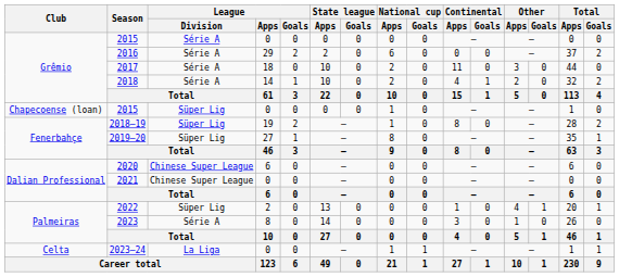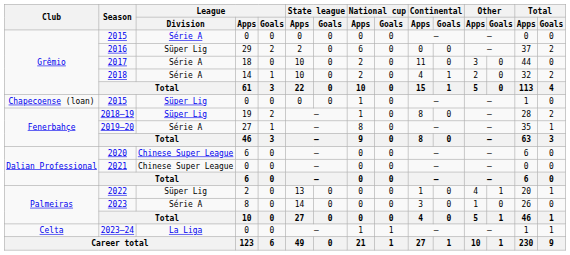 <table class="wikitable" style="text-align: center">
 <tr>
 <th rowspan="2">Club</th>
 <th rowspan="2">Season</th>
 <th colspan="3">League</th>
 <th colspan="2">State league</th>
 <th colspan="2">National cup</th>
 <th colspan="2">Continental</th>
 <th colspan="2">Other</th>
 <th colspan="2">Total</th>
 </tr>
 <tr>
 <th>Division</th>
 <th>Apps</th>
 <th>Goals</th>
 <th>Apps</th>
 <th>Goals</th>
 <th>Apps</th>
 <th>Goals</th>
 <th>Apps</th>
 <th>Goals</th>
 <th>Apps</th>
 <th>Goals</th>
 <th>Apps</th>
 <th>Goals</th>
 </tr>
 <tr>
 <td rowspan="5"><a href='#'>Grêmio</a></td>
 <td><a href='#'>2015</a></td>
 <td><a href='#'>Série A</a></td>
 <td>0</td>
 <td>0</td>
 <td>0</td>
 <td>0</td>
 <td>0</td>
 <td>0</td>
 <td colspan="2">—</td>
 <td colspan="2">—</td>
 <td>0</td>
 <td>0</td>
 </tr>
 <tr>
 <td><a href='#'>2016</a></td>
-<td>Série A</td>
+<td>Süper Lig</td>
 <td>29</td>
 <td>2</td>
 <td>2</td>
 <td>0</td>
 <td>6</td>
 <td>0</td>
 <td>0</td>
 <td>0</td>
 <td colspan="2">—</td>
 <td>37</td>
 <td>2</td>
 </tr>
 <tr>
 <td><a href='#'>2017</a></td>
 <td>Série A</td>
 <td>18</td>
 <td>0</td>
 <td>10</td>
 <td>0</td>
 <td>2</td>
 <td>0</td>
 <td>11</td>
 <td>0</td>
 <td>3</td>
 <td>0</td>
 <td>44</td>
 <td>0</td>
 </tr>
 <tr>
 <td><a href='#'>2018</a></td>
 <td>Série A</td>
 <td>14</td>
 <td>1</td>
 <td>10</td>
 <td>0</td>
 <td>2</td>
 <td>0</td>
 <td>4</td>
 <td>1</td>
 <td>2</td>
 <td>0</td>
 <td>32</td>
 <td>2</td>
 </tr>
 <tr>
 <th colspan="2">Total</th>
 <th>61</th>
 <th>3</th>
 <th>22</th>
 <th>0</th>
 <th>10</th>
 <th>0</th>
 <th>15</th>
 <th>1</th>
 <th>5</th>
 <th>0</th>
 <th>113</th>
 <th>4</th>
 </tr>
 <tr>
 <td><a href='#'>Chapecoense</a> (loan)</td>
 <td><a href='#'>2015</a></td>
 <td><a href='#'>Süper Lig</a></td>
 <td>0</td>
 <td>0</td>
 <td>0</td>
 <td>0</td>
 <td>1</td>
 <td>0</td>
 <td colspan="2">—</td>
 <td colspan="2">—</td>
 <td>1</td>
 <td>0</td>
 </tr>
 <tr>
 <td rowspan="3"><a href='#'>Fenerbahçe</a></td>
 <td><a href='#'>2018–19</a></td>
 <td><a href='#'>Süper Lig</a></td>
 <td>19</td>
 <td>2</td>
 <td colspan="2">—</td>
 <td>1</td>
 <td>0</td>
 <td>8</td>
 <td>0</td>
 <td colspan="2">—</td>
 <td>28</td>
 <td>2</td>
 </tr>
 <tr>
 <td><a href='#'>2019–20</a></td>
-<td>Süper Lig</td>
+<td>Série A</td>
 <td>27</td>
 <td>1</td>
 <td colspan="2">—</td>
 <td>8</td>
 <td>0</td>
 <td colspan="2">—</td>
 <td colspan="2">—</td>
 <td>35</td>
 <td>1</td>
 </tr>
 <tr>
 <th colspan="2">Total</th>
 <th>46</th>
 <th>3</th>
 <th colspan="2">—</th>
 <th>9</th>
 <th>0</th>
 <th>8</th>
 <th>0</th>
 <th colspan="2">—</th>
 <th>63</th>
 <th>3</th>
 </tr>
 <tr>
 <td rowspan=3><a href='#'>Dalian Professional</a></td>
 <td><a href='#'>2020</a></td>
 <td><a href='#'>Chinese Super League</a></td>
 <td>6</td>
 <td>0</td>
 <td colspan="2">—</td>
 <td>0</td>
 <td>0</td>
 <td colspan="2">—</td>
 <td colspan="2">—</td>
 <td>6</td>
 <td>0</td>
 </tr>
 <tr>
 <td><a href='#'>2021</a></td>
 <td>Chinese Super League</td>
 <td>0</td>
 <td>0</td>
 <td colspan="2">—</td>
 <td>0</td>
 <td>0</td>
 <td colspan="2">—</td>
 <td colspan="2">—</td>
 <td>0</td>
 <td>0</td>
 </tr>
 <tr>
 <th colspan="2">Total</th>
 <th>6</th>
 <th>0</th>
 <th colspan="2">—</th>
 <th>0</th>
 <th>0</th>
 <th colspan="2">—</th>
 <th colspan="2">—</th>
 <th>6</th>
 <th>0</th>
 </tr>
 <tr>
 <td rowspan="3"><a href='#'>Palmeiras</a></td>
 <td><a href='#'>2022</a></td>
 <td>Süper Lig</td>
 <td>2</td>
 <td>0</td>
 <td>13</td>
 <td>0</td>
 <td>0</td>
 <td>0</td>
 <td>1</td>
 <td>0</td>
 <td>4</td>
 <td>1</td>
 <td>20</td>
 <td>1</td>
 </tr>
 <tr>
 <td><a href='#'>2023</a></td>
 <td>Série A</td>
 <td>8</td>
 <td>0</td>
 <td>14</td>
 <td>0</td>
 <td>0</td>
 <td>0</td>
 <td>3</td>
 <td>0</td>
 <td>1</td>
 <td>0</td>
 <td>26</td>
 <td>0</td>
 </tr>
 <tr>
 <th colspan="2">Total</th>
 <th>10</th>
 <th>0</th>
 <th>27</th>
 <th>0</th>
 <th>0</th>
 <th>0</th>
 <th>4</th>
 <th>0</th>
 <th>5</th>
 <th>1</th>
 <th>46</th>
 <th>1</th>
 </tr>
 <tr>
 <td><a href='#'>Celta</a></td>
 <td><a href='#'>2023–24</a></td>
 <td><a href='#'>La Liga</a></td>
 <td>0</td>
 <td>0</td>
 <td colspan="2">—</td>
 <td>1</td>
 <td>1</td>
 <td colspan="2">—</td>
 <td colspan="2">—</td>
 <td>1</td>
 <td>1</td>
 </tr>
 <tr>
 <th colspan="3">Career total</th>
 <th>123</th>
 <th>6</th>
 <th>49</th>
 <th>0</th>
 <th>21</th>
 <th>1</th>
 <th>27</th>
 <th>1</th>
 <th>10</th>
 <th>1</th>
 <th>230</th>
 <th>9</th>
 </tr>
 </table>
